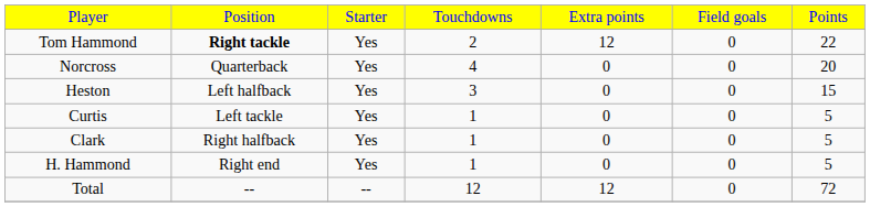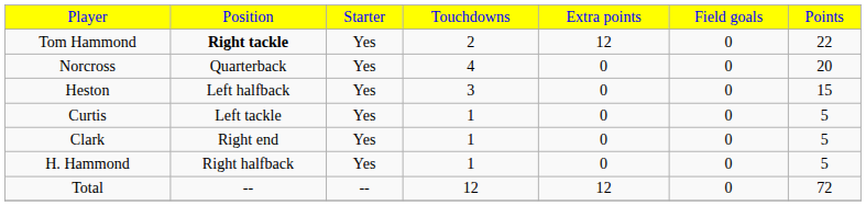 <table class="wikitable" width="70%">
 <tr align="center"  style="background:yellow;color:blue;">
 <td>Player</td>
 <td>Position</td>
 <td>Starter</td>
 <td>Touchdowns</td>
 <td>Extra points</td>
 <td>Field goals</td>
 <td>Points</td>
 </tr>
 <tr align="center" bgcolor="">
 <td>Tom Hammond</td>
 <td><strong>Right tackle</strong></td>
 <td>Yes</td>
 <td>2</td>
 <td>12</td>
 <td>0</td>
 <td>22</td>
 </tr>
 <tr align="center" bgcolor="">
 <td>Norcross</td>
 <td>Quarterback</td>
 <td>Yes</td>
 <td>4</td>
 <td>0</td>
 <td>0</td>
 <td>20</td>
 </tr>
 <tr align="center" bgcolor="">
 <td>Heston</td>
 <td>Left halfback</td>
 <td>Yes</td>
 <td>3</td>
 <td>0</td>
 <td>0</td>
 <td>15</td>
 </tr>
 <tr align="center" bgcolor="">
 <td>Curtis</td>
 <td>Left tackle</td>
 <td>Yes</td>
 <td>1</td>
 <td>0</td>
 <td>0</td>
 <td>5</td>
 </tr>
 <tr align="center" bgcolor="">
 <td>Clark</td>
-<td>Right halfback</td>
+<td>Right end</td>
 <td>Yes</td>
 <td>1</td>
 <td>0</td>
 <td>0</td>
 <td>5</td>
 </tr>
 <tr align="center" bgcolor="">
 <td>H. Hammond</td>
-<td>Right end</td>
+<td>Right halfback</td>
 <td>Yes</td>
 <td>1</td>
 <td>0</td>
 <td>0</td>
 <td>5</td>
 </tr>
 <tr align="center" bgcolor="">
 <td>Total</td>
 <td>--</td>
 <td>--</td>
 <td>12</td>
 <td>12</td>
 <td>0</td>
 <td>72</td>
 </tr>
 <tr align="center" bgcolor="">
 </tr>
 </table>
